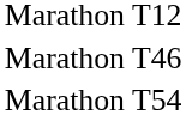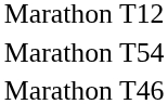 <table>
 <tr>
 <td>Marathon T12<br></td>
+<td></td>
+<td></td>
+<td></td>
+</tr>
+<tr>
+<td>Marathon T54<br></td>
 <td></td>
 <td></td>
 <td></td>
 </tr>
 <tr>
 <td>Marathon T46<br></td>
 <td></td>
 <td></td>
 <td></td>
 </tr>
 <tr>
-<td>Marathon T54<br></td>
-<td></td>
-<td></td>
-<td></td>
-</tr>
-<tr>
 </tr>
 </table>
